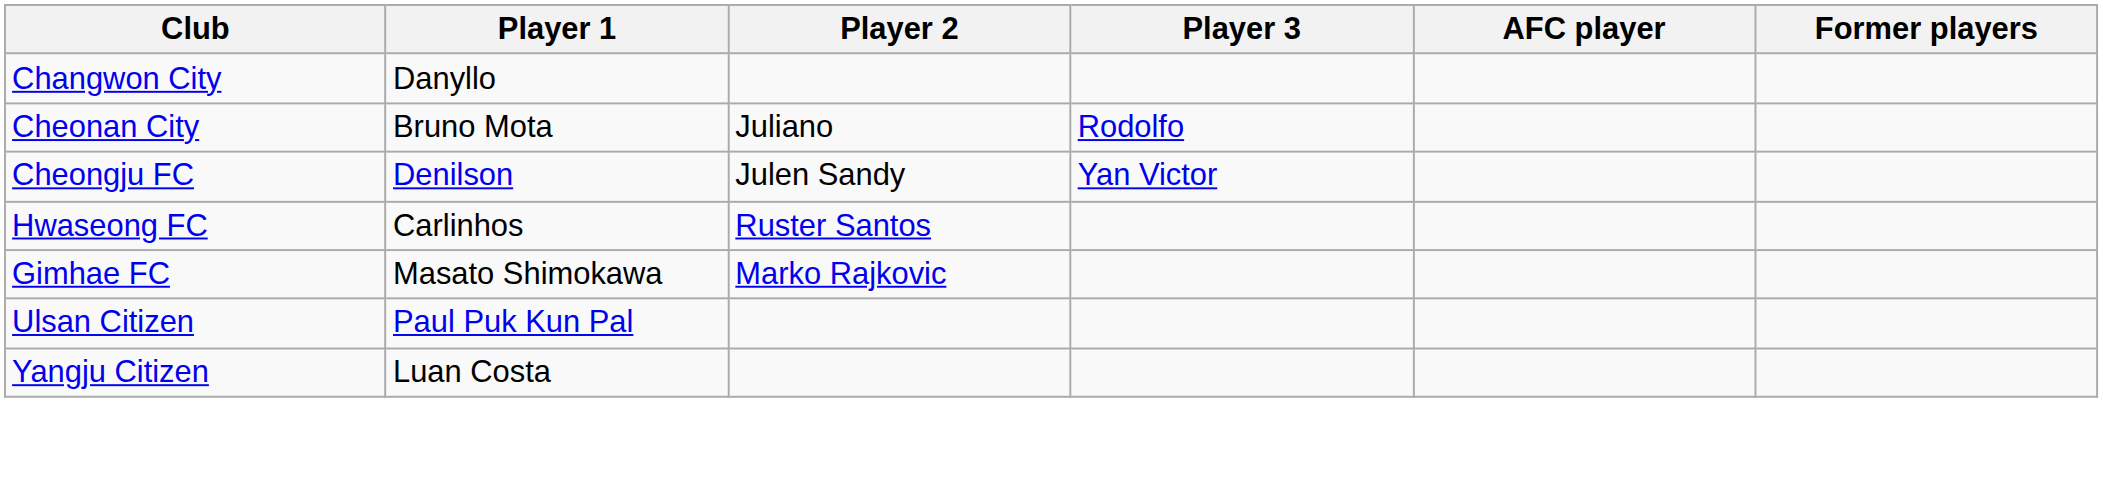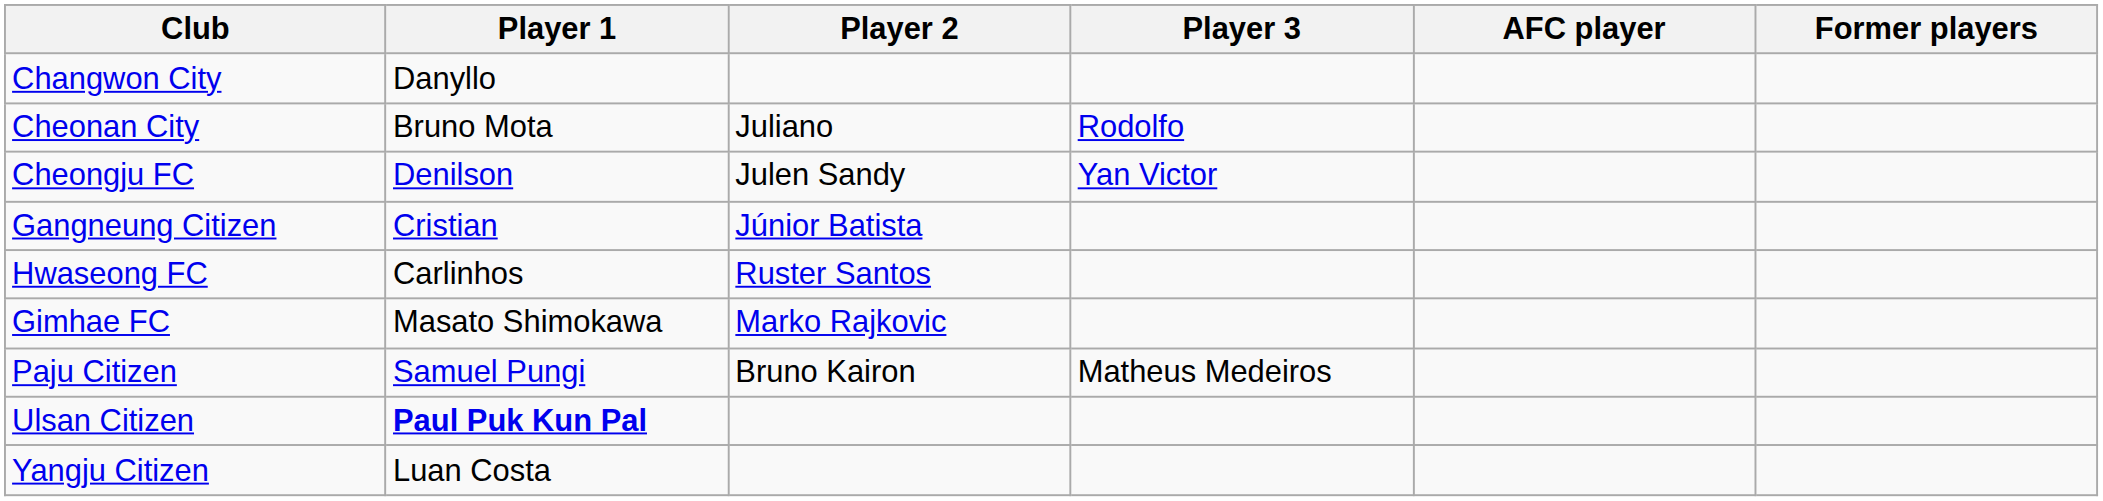 <table class="sortable wikitable">
 <tr>
 <th style="width:190px;">Club</th>
 <th style="width:170px;">Player 1</th>
 <th style="width:170px;">Player 2</th>
 <th style="width:170px;">Player 3</th>
 <th style="width:170px;">AFC player</th>
 <th style="width:170px;">Former players</th>
 </tr>
 <tr>
 <td><a href='#'>Changwon City</a></td>
 <td> Danyllo</td>
 <td></td>
 <td></td>
 <td></td>
 <td></td>
 </tr>
 <tr>
 <td><a href='#'>Cheonan City</a></td>
 <td> Bruno Mota</td>
 <td> Juliano</td>
 <td> <a href='#'>Rodolfo</a></td>
 <td></td>
 <td></td>
 </tr>
 <tr>
 <td><a href='#'>Cheongju FC</a></td>
 <td> <a href='#'>Denilson</a></td>
 <td> Julen Sandy</td>
 <td> <a href='#'>Yan Victor</a></td>
 <td></td>
 <td></td>
 </tr>
 <tr>
+<td><a href='#'>Gangneung Citizen</a></td>
+<td> <a href='#'>Cristian</a></td>
+<td> <a href='#'>Júnior Batista</a></td>
+<td></td>
+<td></td>
+<td></td>
+</tr>
+<tr>
 <td><a href='#'>Hwaseong FC</a></td>
 <td> Carlinhos</td>
 <td> <a href='#'>Ruster Santos</a></td>
 <td></td>
 <td></td>
 <td></td>
 </tr>
 <tr>
 <td><a href='#'>Gimhae FC</a></td>
 <td> Masato Shimokawa</td>
 <td> <a href='#'>Marko Rajkovic</a></td>
 <td></td>
 <td></td>
 <td></td>
 </tr>
 <tr>
+<td><a href='#'>Paju Citizen</a></td>
+<td> <a href='#'>Samuel Pungi</a></td>
+<td> Bruno Kairon</td>
+<td> Matheus Medeiros</td>
+<td></td>
+<td></td>
+</tr>
+<tr>
 <td><a href='#'>Ulsan Citizen</a></td>
-<td> <a href='#'>Paul Puk Kun Pal</a></td>
+<td><strong> <a href='#'>Paul Puk Kun Pal</a></strong></td>
 <td></td>
 <td></td>
 <td></td>
 <td></td>
 </tr>
 <tr>
 <td><a href='#'>Yangju Citizen</a></td>
 <td> Luan Costa</td>
 <td></td>
 <td></td>
 <td></td>
 <td></td>
 </tr>
 </table>
